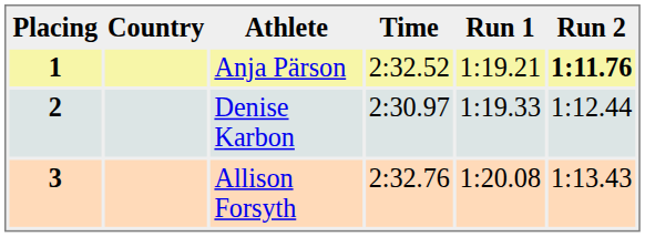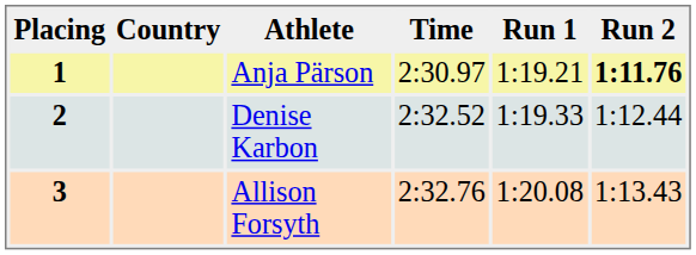 <table style="border-style:solid;border-width:1px;border-color:#808080;background-color:#EFEFEF" cellspacing="2" cellpadding="2" width="380px">
 <tr bgcolor="#EFEFEF">
 <th>Placing</th>
 <th>Country</th>
 <th>Athlete</th>
 <th>Time</th>
 <th>Run 1</th>
 <th>Run 2</th>
 </tr>
 <tr align="center" valign="top" bgcolor="#F7F6A8">
 <th>1</th>
 <td></td>
 <td align="left"><a href='#'>Anja Pärson</a></td>
-<td align="left">2:32.52</td>
+<td align="left">2:30.97</td>
 <td>1:19.21</td>
 <td><strong>1:11.76</strong></td>
 </tr>
 <tr align="center" valign="top" bgcolor="#DCE5E5">
 <th>2</th>
 <td></td>
 <td align="left"><a href='#'>Denise Karbon</a></td>
-<td align="left">2:30.97</td>
+<td align="left">2:32.52</td>
 <td>1:19.33</td>
 <td>1:12.44</td>
 </tr>
 <tr align="center" valign="top" bgcolor="#FFDAB9">
 <th>3</th>
 <td></td>
 <td align="left"><a href='#'>Allison Forsyth</a></td>
 <td align="left">2:32.76</td>
 <td>1:20.08</td>
 <td>1:13.43</td>
 </tr>
 </table>
